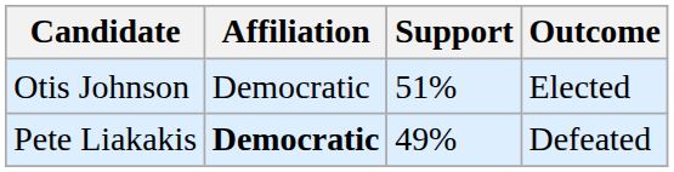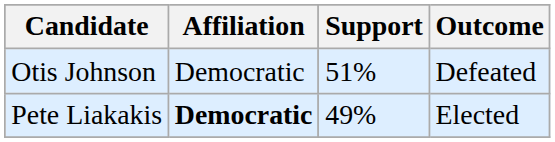 <table class="wikitable">
 <tr>
 <th>Candidate</th>
 <th>Affiliation</th>
 <th>Support</th>
 <th>Outcome</th>
 </tr>
 <tr>
 <td bgcolor=#DDEEFF>Otis Johnson</td>
 <td bgcolor=#DDEEFF>Democratic</td>
 <td bgcolor=#DDEEFF>51%</td>
-<td bgcolor=#DDEEFF>Elected</td>
+<td bgcolor=#DDEEFF>Defeated</td>
 </tr>
 <tr>
 <td bgcolor=#DDEEFF>Pete Liakakis</td>
 <td bgcolor=#DDEEFF><strong>Democratic</strong></td>
 <td bgcolor=#DDEEFF>49%</td>
-<td bgcolor=#DDEEFF>Defeated</td>
+<td bgcolor=#DDEEFF>Elected</td>
 </tr>
 </table>
